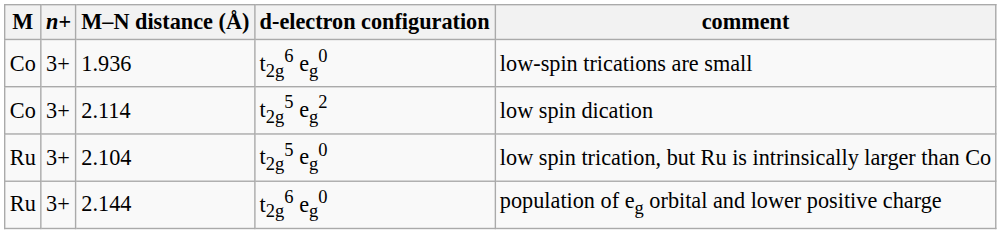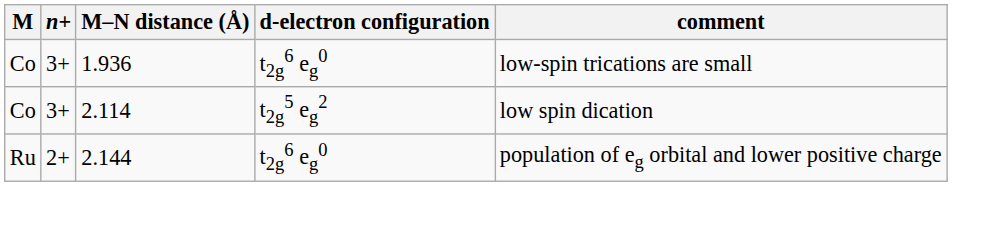 <table class="wikitable">
 <tr>
 <th>M</th>
 <th><em>n</em>+</th>
 <th>M–N distance (Å)</th>
 <th>d-electron configuration</th>
 <th>comment</th>
 </tr>
 <tr>
 <td>Co</td>
 <td>3+</td>
 <td>1.936</td>
 <td>t<sub>2g</sub><sup>6</sup> e<sub>g</sub><sup>0</sup></td>
 <td>low-spin trications are small</td>
 </tr>
 <tr>
 <td>Co</td>
 <td>3+</td>
 <td>2.114</td>
 <td>t<sub>2g</sub><sup>5</sup> e<sub>g</sub><sup>2</sup></td>
 <td>low spin dication</td>
 </tr>
 <tr>
 <td>Ru</td>
-<td>3+</td>
-<td>2.104</td>
-<td>t<sub>2g</sub><sup>5</sup> e<sub>g</sub><sup>0</sup></td>
-<td>low spin trication, but Ru is intrinsically larger than Co</td>
-</tr>
-<tr>
-<td>Ru</td>
-<td>3+</td>
+<td>2+</td>
 <td>2.144</td>
 <td>t<sub>2g</sub><sup>6</sup> e<sub>g</sub><sup>0</sup></td>
 <td>population of e<sub>g</sub> orbital and lower positive charge</td>
 </tr>
 </table>
